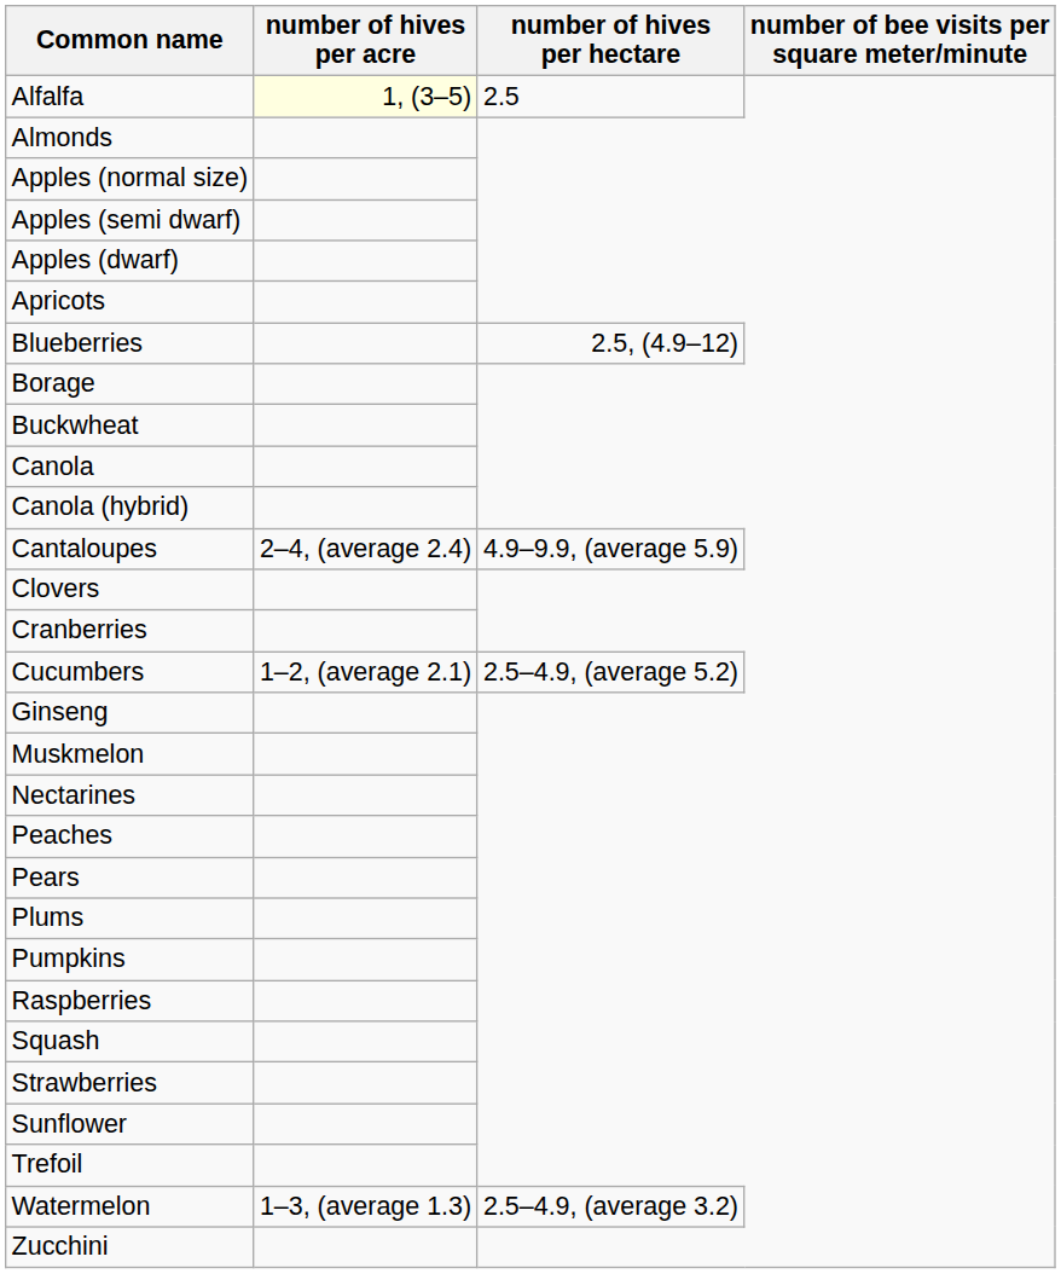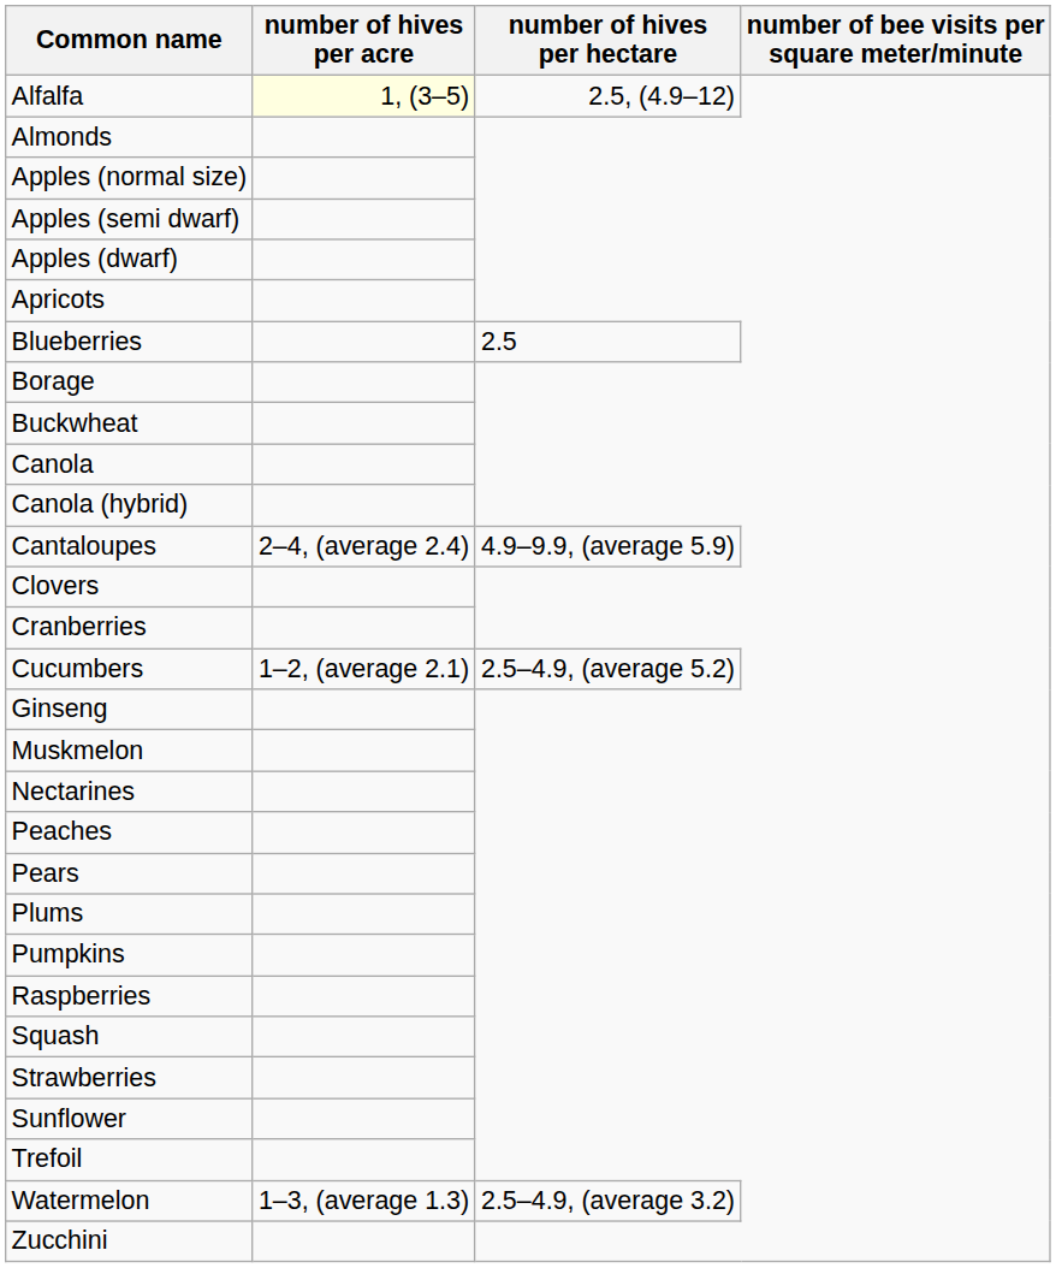 <table class="wikitable sortable">
 <tr>
 <th>Common name</th>
 <th>number of hives <br> per acre</th>
 <th>number of hives <br> per hectare</th>
 <th>number of bee visits per<br>square meter/minute</th>
 </tr>
 <tr>
 <td>Alfalfa</td>
 <td align=right style="background: lightyellow;">1, (3–5)</td>
-<td>2.5</td>
+<td align=right>2.5, (4.9–12)</td>
 </tr>
 <tr>
 <td>Almonds</td>
 <td></td>
 </tr>
 <tr>
 <td>Apples (normal size)</td>
 <td></td>
 </tr>
 <tr>
 <td>Apples (semi dwarf)</td>
 <td></td>
 </tr>
 <tr>
 <td>Apples (dwarf)</td>
 <td></td>
 </tr>
 <tr>
 <td>Apricots</td>
 <td></td>
 </tr>
 <tr>
 <td>Blueberries</td>
 <td></td>
-<td align=right>2.5, (4.9–12)</td>
+<td>2.5</td>
 </tr>
 <tr>
 <td>Borage</td>
 <td></td>
 </tr>
 <tr>
 <td>Buckwheat</td>
 <td></td>
 </tr>
 <tr>
 <td>Canola</td>
 <td></td>
 </tr>
 <tr>
 <td>Canola (hybrid)</td>
 <td></td>
 </tr>
 <tr>
 <td>Cantaloupes</td>
 <td align=right>2–4, (average 2.4)</td>
 <td align=right>4.9–9.9, (average 5.9)</td>
 </tr>
 <tr>
 <td>Clovers</td>
 <td></td>
 </tr>
 <tr>
 <td>Cranberries</td>
 <td></td>
 </tr>
 <tr>
 <td>Cucumbers</td>
 <td align=right>1–2, (average 2.1)</td>
 <td align=right>2.5–4.9, (average 5.2)</td>
 </tr>
 <tr>
 <td>Ginseng</td>
 <td></td>
 </tr>
 <tr>
 <td>Muskmelon</td>
 <td></td>
 </tr>
 <tr>
 <td>Nectarines</td>
 <td></td>
 </tr>
 <tr>
 <td>Peaches</td>
 <td></td>
 </tr>
 <tr>
 <td>Pears</td>
 <td></td>
 </tr>
 <tr>
 <td>Plums</td>
 <td></td>
 </tr>
 <tr>
 <td>Pumpkins</td>
 <td></td>
 </tr>
 <tr>
 <td>Raspberries</td>
 <td></td>
 </tr>
 <tr>
 <td>Squash</td>
 <td></td>
 </tr>
 <tr>
 <td>Strawberries</td>
 <td></td>
 </tr>
 <tr>
 <td>Sunflower</td>
 <td></td>
 </tr>
 <tr>
 <td>Trefoil</td>
 <td></td>
 </tr>
 <tr>
 <td>Watermelon</td>
 <td align=right>1–3, (average 1.3)</td>
 <td align=right>2.5–4.9, (average 3.2)</td>
 </tr>
 <tr>
 <td>Zucchini</td>
 <td></td>
 </tr>
 </table>
